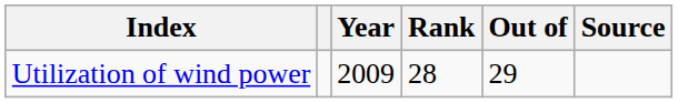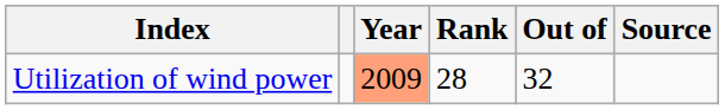 <table class="wikitable sortable">
 <tr>
 <th>Index</th>
 <th></th>
 <th>Year</th>
 <th>Rank</th>
 <th>Out of</th>
 <th>Source</th>
 </tr>
 <tr>
 <td><a href='#'>Utilization of wind power</a></td>
 <td></td>
-<td>2009</td>
+<td style="background: lightsalmon;">2009</td>
 <td>28</td>
-<td>29</td>
+<td>32</td>
 <td></td>
 </tr>
 </table>
